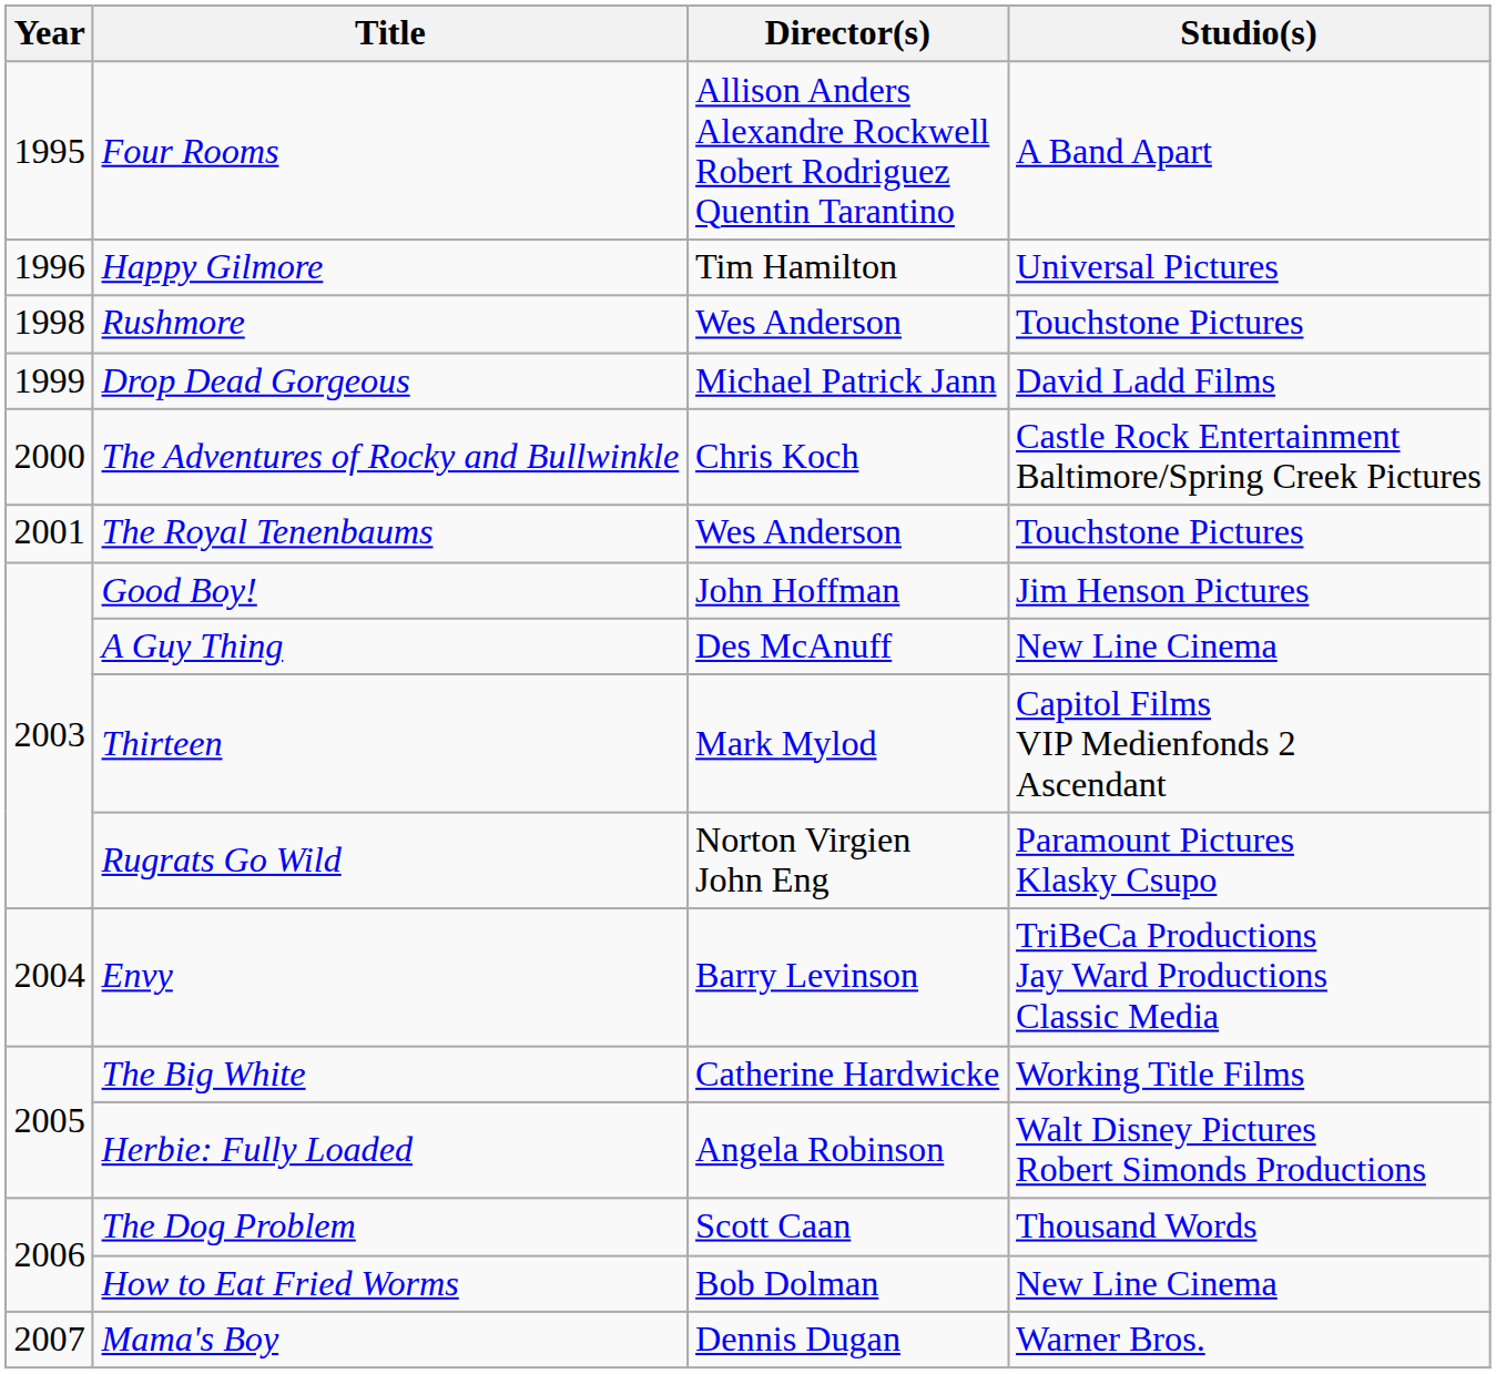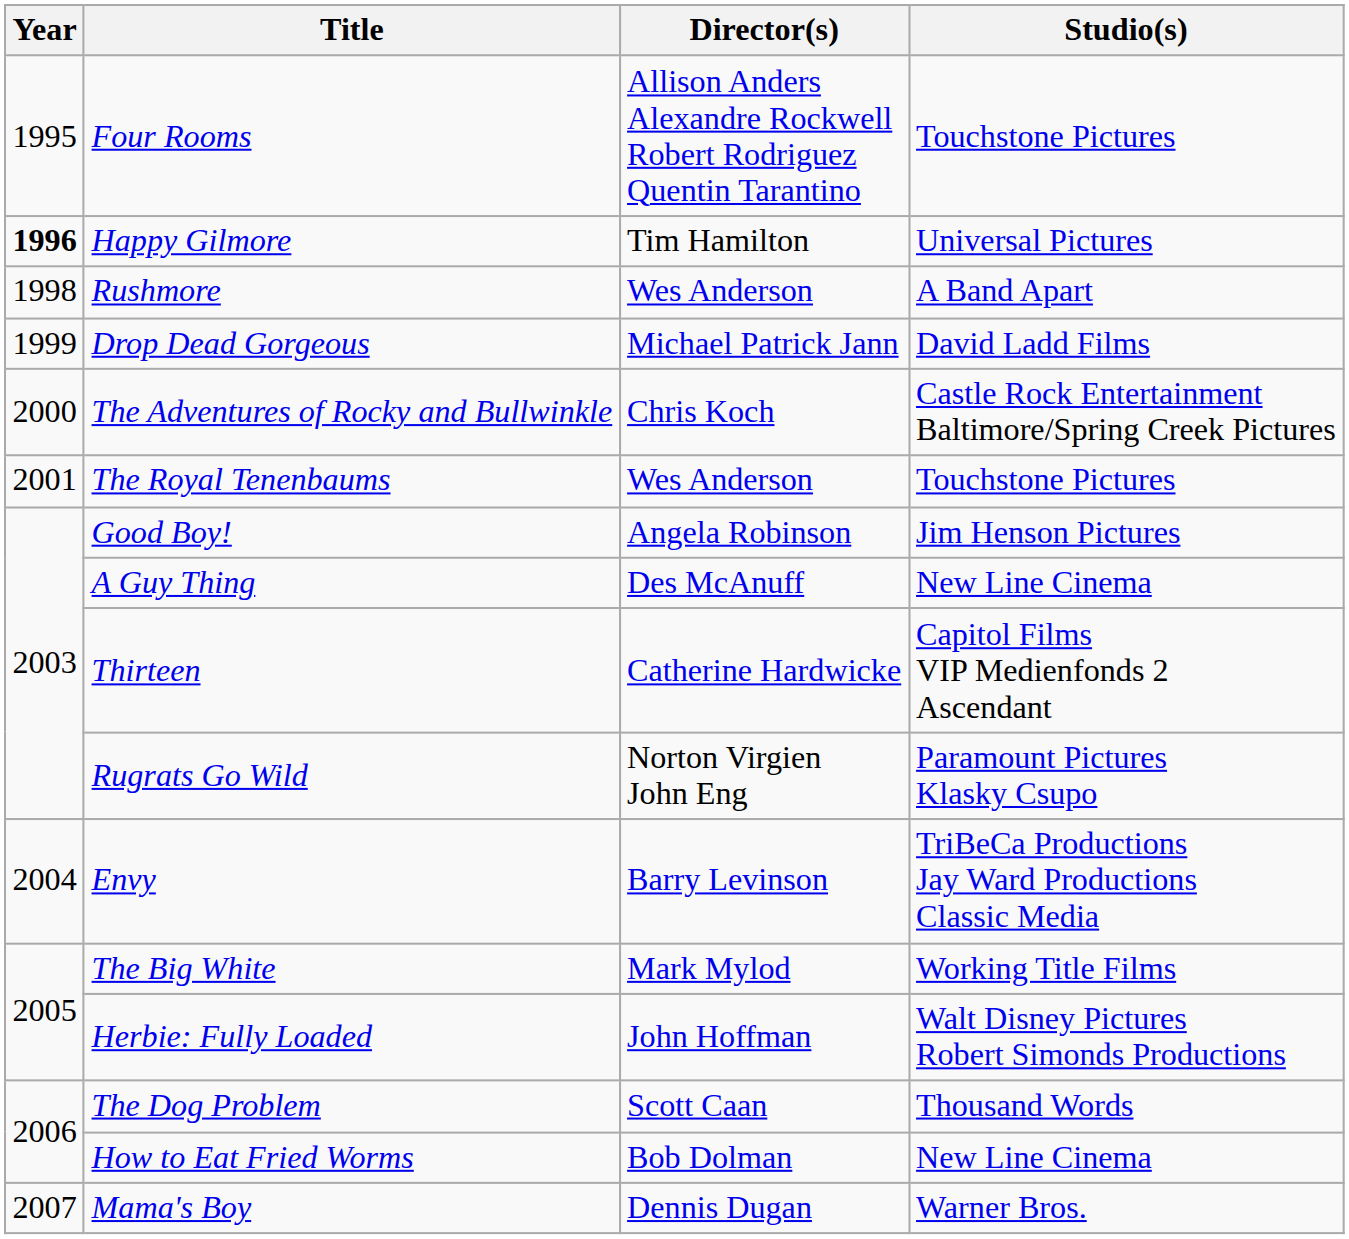 <table class="wikitable">
 <tr>
 <th>Year</th>
 <th>Title</th>
 <th>Director(s)</th>
 <th>Studio(s)</th>
 </tr>
 <tr>
 <td>1995</td>
 <td><em><a href='#'>Four Rooms</a></em></td>
 <td><a href='#'>Allison Anders</a><br><a href='#'>Alexandre Rockwell</a><br><a href='#'>Robert Rodriguez</a><br><a href='#'>Quentin Tarantino</a></td>
-<td><a href='#'>A Band Apart</a></td>
+<td><a href='#'>Touchstone Pictures</a></td>
 </tr>
 <tr>
-<td>1996</td>
+<td><strong>1996</strong></td>
 <td><em><a href='#'>Happy Gilmore</a></em></td>
 <td>Tim Hamilton</td>
 <td><a href='#'>Universal Pictures</a></td>
 </tr>
 <tr>
 <td>1998</td>
 <td><em><a href='#'>Rushmore</a></em></td>
 <td><a href='#'>Wes Anderson</a></td>
-<td><a href='#'>Touchstone Pictures</a></td>
+<td><a href='#'>A Band Apart</a></td>
 </tr>
 <tr>
 <td>1999</td>
 <td><em><a href='#'>Drop Dead Gorgeous</a></em></td>
 <td><a href='#'>Michael Patrick Jann</a></td>
 <td><a href='#'>David Ladd Films</a></td>
 </tr>
 <tr>
 <td>2000</td>
 <td><em><a href='#'>The Adventures of Rocky and Bullwinkle</a></em></td>
 <td><a href='#'>Chris Koch</a></td>
 <td><a href='#'>Castle Rock Entertainment</a><br>Baltimore/Spring Creek Pictures</td>
 </tr>
 <tr>
 <td>2001</td>
 <td><em><a href='#'>The Royal Tenenbaums</a></em></td>
 <td><a href='#'>Wes Anderson</a></td>
 <td><a href='#'>Touchstone Pictures</a></td>
 </tr>
 <tr>
 <td rowspan="4">2003</td>
 <td><em><a href='#'>Good Boy!</a></em></td>
-<td><a href='#'>John Hoffman</a></td>
+<td><a href='#'>Angela Robinson</a></td>
 <td><a href='#'>Jim Henson Pictures</a></td>
 </tr>
 <tr>
 <td><em><a href='#'>A Guy Thing</a></em></td>
 <td><a href='#'>Des McAnuff</a></td>
 <td><a href='#'>New Line Cinema</a></td>
 </tr>
 <tr>
 <td><em><a href='#'>Thirteen</a></em></td>
-<td><a href='#'>Mark Mylod</a></td>
+<td><a href='#'>Catherine Hardwicke</a></td>
 <td><a href='#'>Capitol Films</a><br>VIP Medienfonds 2<br>Ascendant</td>
 </tr>
 <tr>
 <td><em><a href='#'>Rugrats Go Wild</a></em></td>
 <td>Norton Virgien<br>John Eng</td>
 <td><a href='#'>Paramount Pictures</a><br><a href='#'>Klasky Csupo</a></td>
 </tr>
 <tr>
 <td>2004</td>
 <td><em><a href='#'>Envy</a></em></td>
 <td><a href='#'>Barry Levinson</a></td>
 <td><a href='#'>TriBeCa Productions</a><br><a href='#'>Jay Ward Productions</a><br><a href='#'>Classic Media</a></td>
 </tr>
 <tr>
 <td rowspan="2">2005</td>
 <td><em><a href='#'>The Big White</a></em></td>
-<td><a href='#'>Catherine Hardwicke</a></td>
+<td><a href='#'>Mark Mylod</a></td>
 <td><a href='#'>Working Title Films</a></td>
 </tr>
 <tr>
 <td><em><a href='#'>Herbie: Fully Loaded</a></em></td>
-<td><a href='#'>Angela Robinson</a></td>
+<td><a href='#'>John Hoffman</a></td>
 <td><a href='#'>Walt Disney Pictures</a><br><a href='#'>Robert Simonds Productions</a></td>
 </tr>
 <tr>
 <td rowspan="2">2006</td>
 <td><em><a href='#'>The Dog Problem</a></em></td>
 <td><a href='#'>Scott Caan</a></td>
 <td><a href='#'>Thousand Words</a></td>
 </tr>
 <tr>
 <td><em><a href='#'>How to Eat Fried Worms</a></em></td>
 <td><a href='#'>Bob Dolman</a></td>
 <td><a href='#'>New Line Cinema</a></td>
 </tr>
 <tr>
 <td>2007</td>
 <td><em><a href='#'>Mama's Boy</a></em></td>
 <td><a href='#'>Dennis Dugan</a></td>
 <td><a href='#'>Warner Bros.</a></td>
 </tr>
 </table>
